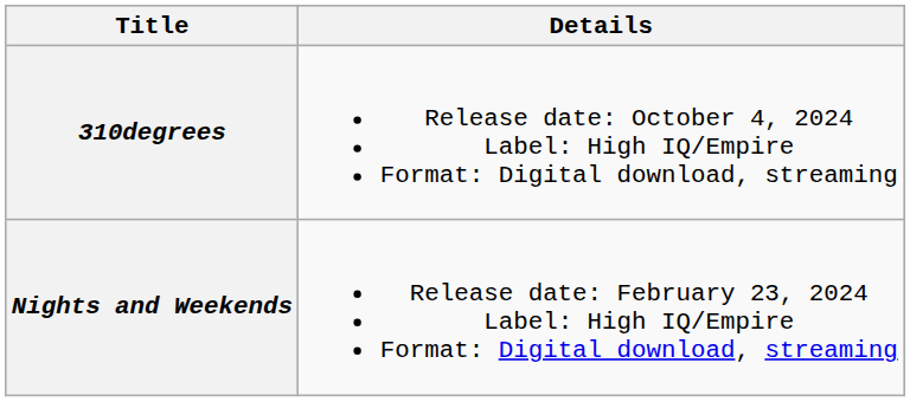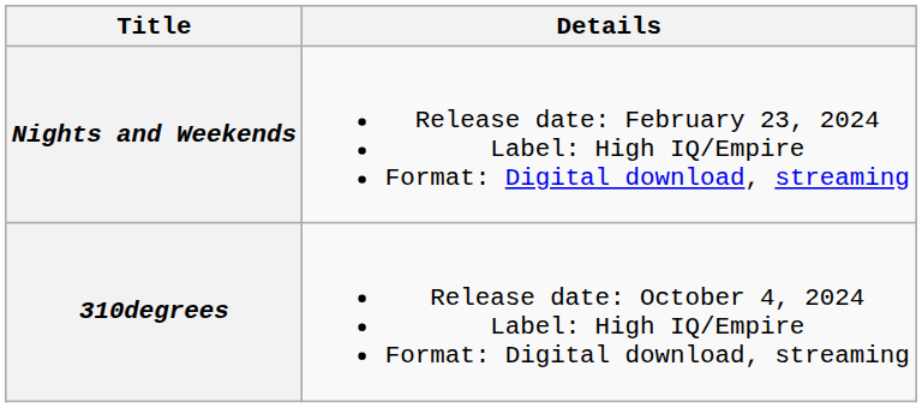 <table class="wikitable plainrowheaders" style="text-align:center;">
 <tr>
 <th scope="col">Title</th>
 <th scope="col">Details</th>
 </tr>
 <tr>
+<th scope="row"><em>Nights and Weekends</em></th>
+<td><br><ul><li>Release date: February 23, 2024</li><li>Label: High IQ/Empire</li><li>Format: <a href='#'>Digital download</a>, <a href='#'>streaming</a></li></ul></td>
+</tr>
+<tr>
 <th scope="row"><em>310degrees</em></th>
 <td><br><ul><li>Release date: October 4, 2024</li><li>Label: High IQ/Empire</li><li>Format: Digital download, streaming</li></ul></td>
 </tr>
-<tr>
-<th scope="row"><em>Nights and Weekends</em></th>
-<td><br><ul><li>Release date: February 23, 2024</li><li>Label: High IQ/Empire</li><li>Format: <a href='#'>Digital download</a>, <a href='#'>streaming</a></li></ul></td>
-</tr>
 </table>
